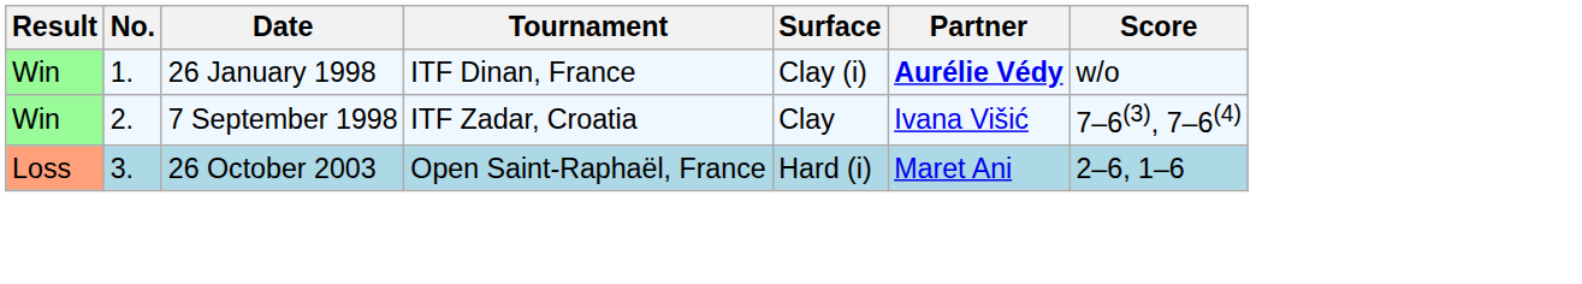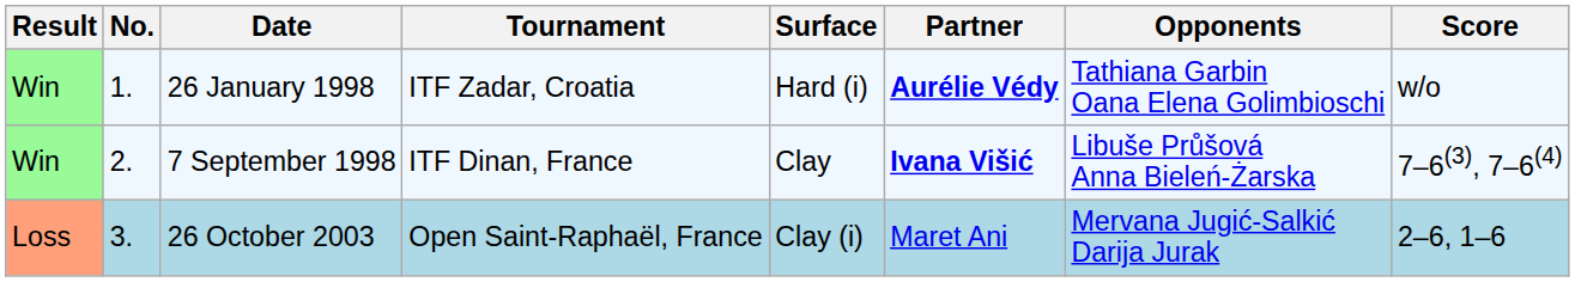 <table class="wikitable">
 <tr>
 <th>Result</th>
 <th>No.</th>
 <th>Date</th>
 <th>Tournament</th>
 <th>Surface</th>
 <th>Partner</th>
+<th>Opponents</th>
 <th>Score</th>
 </tr>
 <tr style="background:#f0f8ff;">
 <td style="background:#98fb98;">Win</td>
 <td>1.</td>
 <td>26 January 1998</td>
-<td>ITF Dinan, France</td>
-<td>Clay (i)</td>
+<td>ITF Zadar, Croatia</td>
+<td>Hard (i)</td>
 <td><strong> <a href='#'>Aurélie Védy</a></strong></td>
+<td> <a href='#'>Tathiana Garbin</a> <br>  <a href='#'>Oana Elena Golimbioschi</a></td>
 <td>w/o</td>
 </tr>
 <tr style="background:#f0f8ff;">
 <td style="background:#98fb98;">Win</td>
 <td>2.</td>
 <td>7 September 1998</td>
-<td>ITF Zadar, Croatia</td>
+<td>ITF Dinan, France</td>
 <td>Clay</td>
-<td> <a href='#'>Ivana Višić</a></td>
+<td><strong> <a href='#'>Ivana Višić</a></strong></td>
+<td> <a href='#'>Libuše Průšová</a> <br>  <a href='#'>Anna Bieleń-Żarska</a></td>
 <td>7–6<sup>(3)</sup>, 7–6<sup>(4)</sup></td>
 </tr>
 <tr style="background:lightblue;">
 <td style="background:#ffa07a;">Loss</td>
 <td>3.</td>
 <td>26 October 2003</td>
 <td>Open Saint-Raphaël, France</td>
-<td>Hard (i)</td>
+<td>Clay (i)</td>
 <td> <a href='#'>Maret Ani</a></td>
+<td> <a href='#'>Mervana Jugić-Salkić</a> <br>  <a href='#'>Darija Jurak</a></td>
 <td>2–6, 1–6</td>
 </tr>
 </table>
